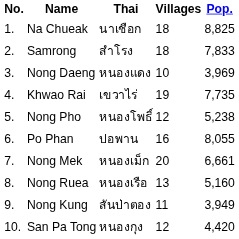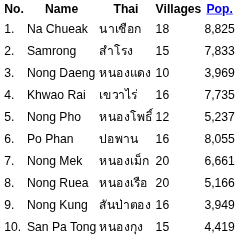 <table>
 <tr>
 <th>No.</th>
 <th>Name</th>
 <th>Thai</th>
 <th>Villages</th>
 <th><a href='#'>Pop.</a></th>
 </tr>
 <tr>
 <td>1.</td>
 <td>Na Chueak</td>
 <td>นาเชือก</td>
 <td>18</td>
 <td>8,825</td>
 </tr>
 <tr>
 <td>2.</td>
 <td>Samrong</td>
 <td>สำโรง</td>
-<td>18</td>
+<td>15</td>
 <td>7,833</td>
 </tr>
 <tr>
 <td>3.</td>
 <td>Nong Daeng</td>
 <td>หนองแดง</td>
 <td>10</td>
 <td>3,969</td>
 </tr>
 <tr>
 <td>4.</td>
 <td>Khwao Rai</td>
 <td>เขวาไร่</td>
-<td>19</td>
+<td>16</td>
 <td>7,735</td>
 </tr>
 <tr>
 <td>5.</td>
 <td>Nong Pho</td>
 <td>หนองโพธิ์</td>
 <td>12</td>
-<td>5,238</td>
+<td>5,237</td>
 </tr>
 <tr>
 <td>6.</td>
 <td>Po Phan</td>
 <td>ปอพาน</td>
 <td>16</td>
 <td>8,055</td>
 </tr>
 <tr>
 <td>7.</td>
 <td>Nong Mek</td>
 <td>หนองเม็ก</td>
 <td>20</td>
 <td>6,661</td>
 </tr>
 <tr>
 <td>8.</td>
 <td>Nong Ruea</td>
 <td>หนองเรือ</td>
-<td>13</td>
-<td>5,160</td>
+<td>20</td>
+<td>5,166</td>
 </tr>
 <tr>
 <td>9.</td>
 <td>Nong Kung</td>
 <td>สันป่าตอง</td>
-<td>11</td>
+<td>16</td>
 <td>3,949</td>
 </tr>
 <tr>
 <td>10.</td>
 <td>San Pa Tong</td>
 <td>หนองกุง</td>
-<td>12</td>
-<td>4,420</td>
+<td>15</td>
+<td>4,419</td>
 </tr>
 </table>
